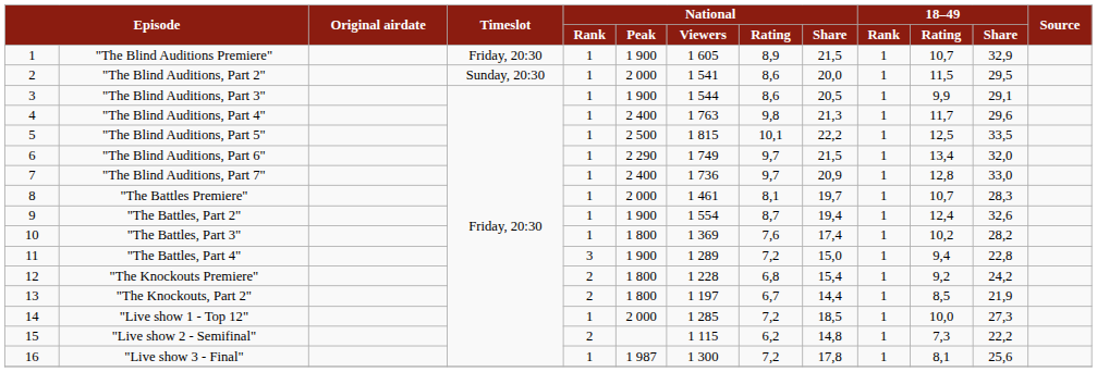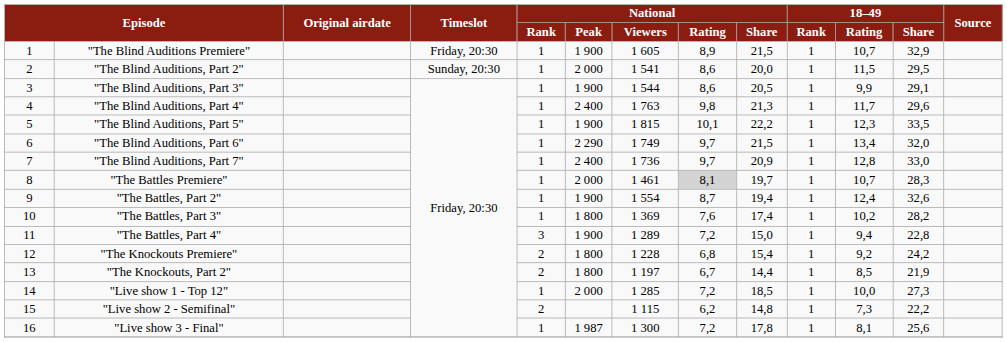 <table class="wikitable" style="text-align:center; line-height:16px; width:100%;">
 <tr style="color:white;">
 <th style="background:#8b1c10; color:white;" rowspan="2" colspan="2">Episode</th>
 <th style="background:#8b1c10;" rowspan="2">Original airdate</th>
 <th style="background:#8b1c10;" rowspan="2">Timeslot<br><small></small></th>
 <th style="background:#8b1c10;" colspan="5">National</th>
 <th style="background:#8b1c10;" colspan="3">18–49</th>
 <th style="background:#8b1c10;" rowspan="2">Source</th>
 </tr>
 <tr style="color:white;">
 <th style="background:#8b1c10;">Rank</th>
 <th style="background:#8b1c10;">Peak<br><small></small></th>
 <th style="background:#8b1c10;">Viewers<br><small></small></th>
 <th style="background:#8b1c10;">Rating<br><small></small></th>
 <th style="background:#8b1c10;">Share<br><small></small></th>
 <th style="background:#8b1c10;">Rank</th>
 <th style="background:#8b1c10;">Rating<br><small></small></th>
 <th style="background:#8b1c10;">Share<br><small></small></th>
 </tr>
 <tr>
 <td style="width:05%;">1</td>
 <td>"The Blind Auditions Premiere"</td>
 <td></td>
 <td>Friday, 20:30</td>
 <td>1</td>
 <td>1 900</td>
 <td>1 605</td>
 <td>8,9</td>
 <td>21,5</td>
 <td>1</td>
 <td>10,7</td>
 <td>32,9</td>
 <td></td>
 </tr>
 <tr>
 <td style="width:05%;">2</td>
 <td>"The Blind Auditions, Part 2"</td>
 <td></td>
 <td>Sunday, 20:30</td>
 <td>1</td>
 <td>2 000</td>
 <td>1 541</td>
 <td>8,6</td>
 <td>20,0</td>
 <td>1</td>
 <td>11,5</td>
 <td>29,5</td>
 <td></td>
 </tr>
 <tr>
 <td style="width:05%;">3</td>
 <td>"The Blind Auditions, Part 3"</td>
 <td></td>
 <td rowspan="14">Friday, 20:30</td>
 <td>1</td>
 <td>1 900</td>
 <td>1 544</td>
 <td>8,6</td>
 <td>20,5</td>
 <td>1</td>
 <td>9,9</td>
 <td>29,1</td>
 <td></td>
 </tr>
 <tr>
 <td style="width:05%;">4</td>
 <td>"The Blind Auditions, Part 4"</td>
 <td></td>
 <td>1</td>
 <td>2 400</td>
 <td>1 763</td>
 <td>9,8</td>
 <td>21,3</td>
 <td>1</td>
 <td>11,7</td>
 <td>29,6</td>
 <td></td>
 </tr>
 <tr>
 <td style="width:05%;">5</td>
 <td>"The Blind Auditions, Part 5"</td>
 <td></td>
 <td>1</td>
-<td>2 500</td>
+<td>1 900</td>
 <td>1 815</td>
 <td>10,1</td>
 <td>22,2</td>
 <td>1</td>
-<td>12,5</td>
+<td>12,3</td>
 <td>33,5</td>
 <td></td>
 </tr>
 <tr>
 <td style="width:05%;">6</td>
 <td>"The Blind Auditions, Part 6"</td>
 <td></td>
 <td>1</td>
 <td>2 290</td>
 <td>1 749</td>
 <td>9,7</td>
 <td>21,5</td>
 <td>1</td>
 <td>13,4</td>
 <td>32,0</td>
 <td></td>
 </tr>
 <tr>
 <td style="width:05%;">7</td>
 <td>"The Blind Auditions, Part 7"</td>
 <td></td>
 <td>1</td>
 <td>2 400</td>
 <td>1 736</td>
 <td>9,7</td>
 <td>20,9</td>
 <td>1</td>
 <td>12,8</td>
 <td>33,0</td>
 <td></td>
 </tr>
 <tr>
 <td style="width:05%;">8</td>
 <td>"The Battles Premiere"</td>
 <td></td>
 <td>1</td>
 <td>2 000</td>
 <td>1 461</td>
-<td>8,1</td>
+<td style="background: lightgrey;">8,1</td>
 <td>19,7</td>
 <td>1</td>
 <td>10,7</td>
 <td>28,3</td>
 <td></td>
 </tr>
 <tr>
 <td style="width:05%;">9</td>
 <td>"The Battles, Part 2"</td>
 <td></td>
 <td>1</td>
 <td>1 900</td>
 <td>1 554</td>
 <td>8,7</td>
 <td>19,4</td>
 <td>1</td>
 <td>12,4</td>
 <td>32,6</td>
 <td></td>
 </tr>
 <tr>
 <td style="width:05%;">10</td>
 <td>"The Battles, Part 3"</td>
 <td></td>
 <td>1</td>
 <td>1 800</td>
 <td>1 369</td>
 <td>7,6</td>
 <td>17,4</td>
 <td>1</td>
 <td>10,2</td>
 <td>28,2</td>
 <td></td>
 </tr>
 <tr>
 <td style="width:05%;">11</td>
 <td>"The Battles, Part 4"</td>
 <td></td>
 <td>3</td>
 <td>1 900</td>
 <td>1 289</td>
 <td>7,2</td>
 <td>15,0</td>
 <td>1</td>
 <td>9,4</td>
 <td>22,8</td>
 <td></td>
 </tr>
 <tr>
 <td style="width:05%;">12</td>
 <td>"The Knockouts Premiere"</td>
 <td></td>
 <td>2</td>
 <td>1 800</td>
 <td>1 228</td>
 <td>6,8</td>
 <td>15,4</td>
 <td>1</td>
 <td>9,2</td>
 <td>24,2</td>
 <td></td>
 </tr>
 <tr>
 <td style="width:05%;">13</td>
 <td>"The Knockouts, Part 2"</td>
 <td></td>
 <td>2</td>
 <td>1 800</td>
 <td>1 197</td>
 <td>6,7</td>
 <td>14,4</td>
 <td>1</td>
 <td>8,5</td>
 <td>21,9</td>
 <td></td>
 </tr>
 <tr>
 <td style="width:05%;">14</td>
 <td>"Live show 1 - Top 12"</td>
 <td></td>
 <td>1</td>
 <td>2 000</td>
 <td>1 285</td>
 <td>7,2</td>
 <td>18,5</td>
 <td>1</td>
 <td>10,0</td>
 <td>27,3</td>
 <td></td>
 </tr>
 <tr>
 <td style="width:05%;">15</td>
 <td>"Live show 2 - Semifinal"</td>
 <td></td>
 <td>2</td>
 <td></td>
 <td>1 115</td>
 <td>6,2</td>
 <td>14,8</td>
 <td>1</td>
 <td>7,3</td>
 <td>22,2</td>
 <td></td>
 </tr>
 <tr>
 <td style="width:05%;">16</td>
 <td>"Live show 3 - Final"</td>
 <td></td>
 <td>1</td>
 <td>1 987</td>
 <td>1 300</td>
 <td>7,2</td>
 <td>17,8</td>
 <td>1</td>
 <td>8,1</td>
 <td>25,6</td>
 <td></td>
 </tr>
 <tr>
 </tr>
 </table>
